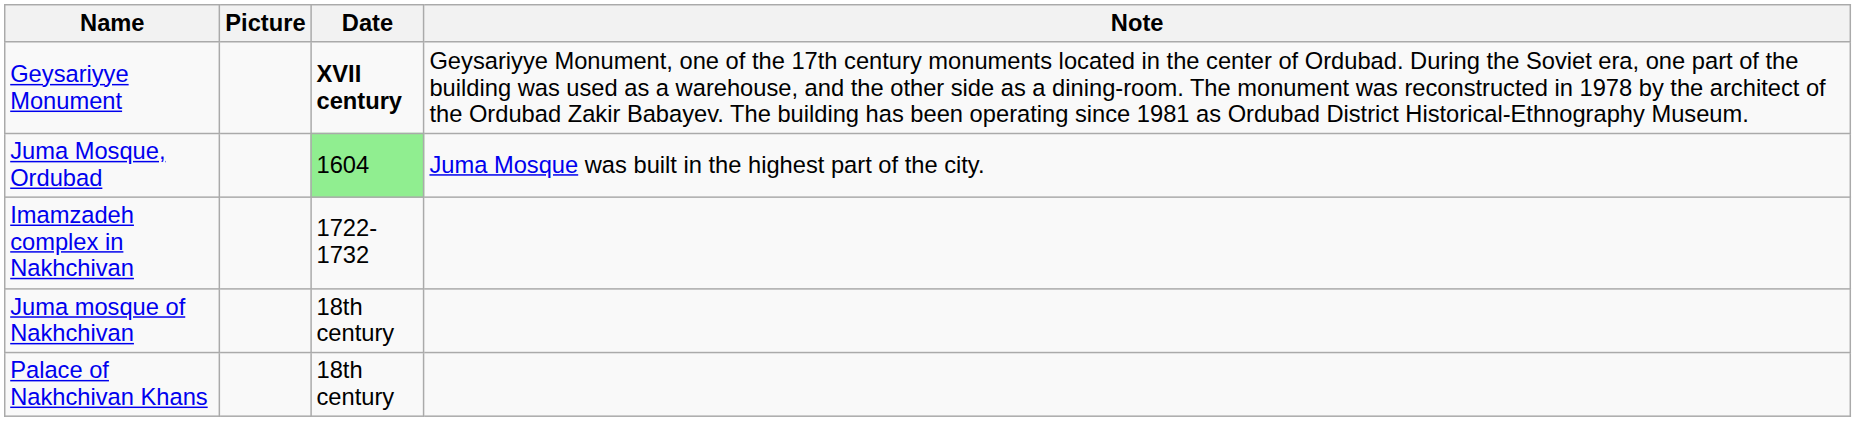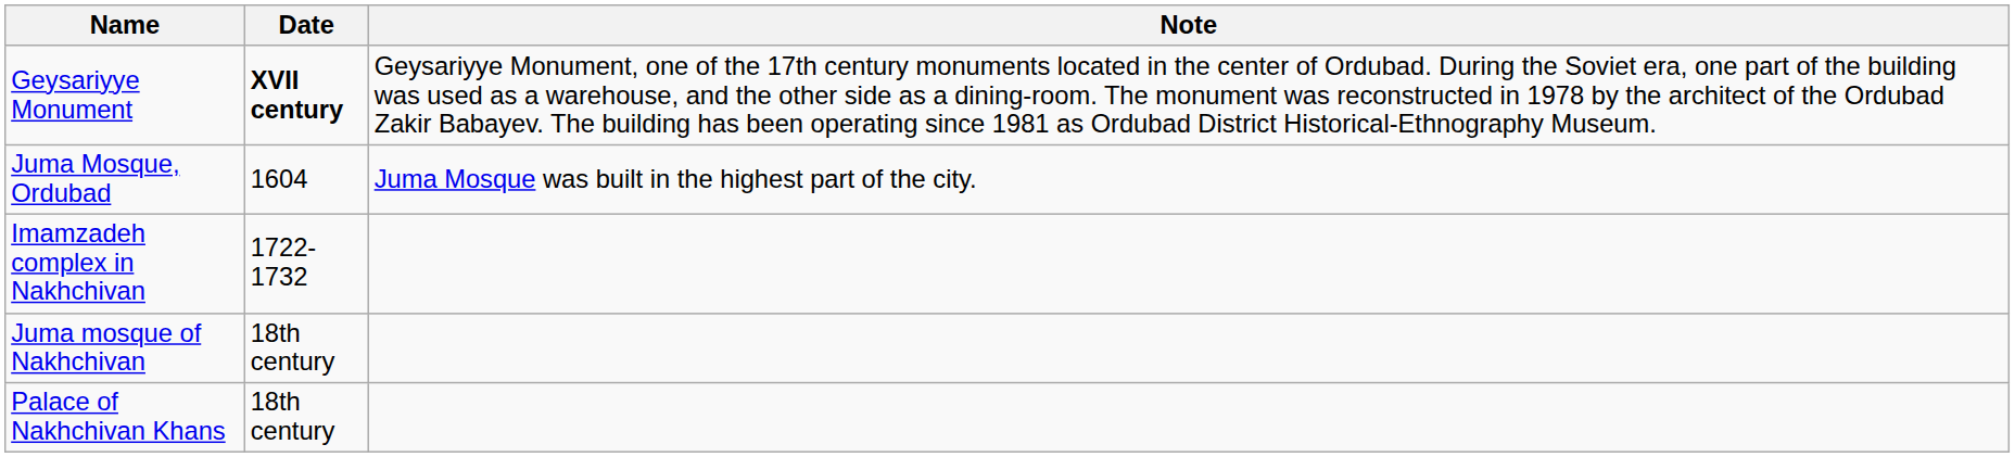 <table class="wikitable">
 <tr>
 <th>Name</th>
-<th>Picture</th>
 <th>Date</th>
 <th>Note</th>
 </tr>
 <tr>
 <td><a href='#'>Geysariyye Monument</a></td>
-<td></td>
 <td><strong>XVII century</strong></td>
 <td>Geysariyye Monument, one of the 17th century monuments located in the center of Ordubad. During the Soviet era, one part of the building was used as a warehouse, and the other side as a dining-room. The monument was reconstructed in 1978 by the architect of the Ordubad Zakir Babayev. The building has been operating since 1981 as Ordubad District Historical-Ethnography Museum.</td>
 </tr>
 <tr>
 <td><a href='#'>Juma Mosque, Ordubad</a></td>
-<td></td>
-<td style="background: lightgreen;">1604</td>
+<td>1604</td>
 <td><a href='#'>Juma Mosque</a> was built in the highest part of the city.</td>
 </tr>
 <tr>
 <td><a href='#'>Imamzadeh complex in Nakhchivan</a></td>
-<td></td>
 <td>1722-1732</td>
 <td></td>
 </tr>
 <tr>
 <td><a href='#'>Juma mosque of Nakhchivan</a></td>
-<td></td>
 <td>18th century</td>
 <td></td>
 </tr>
 <tr>
 <td><a href='#'>Palace of Nakhchivan Khans</a></td>
-<td></td>
 <td>18th century</td>
 <td></td>
 </tr>
 </table>
